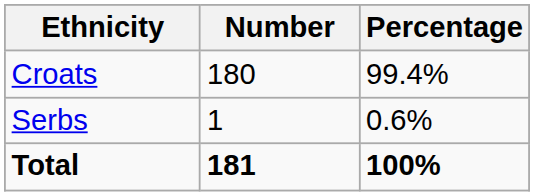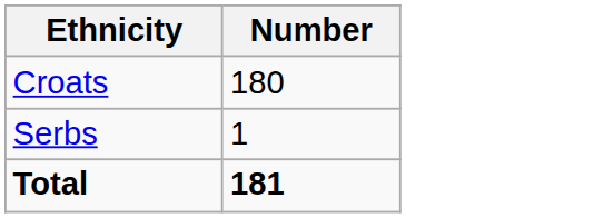 <table class="wikitable">
 <tr>
 <th width="100px">Ethnicity</th>
 <th width="80px">Number</th>
-<th width="80px">Percentage</th>
 </tr>
 <tr>
 <td><a href='#'>Croats</a></td>
 <td>180</td>
-<td>99.4%</td>
 </tr>
 <tr>
 <td><a href='#'>Serbs</a></td>
 <td>1</td>
-<td>0.6%</td>
 </tr>
 <tr>
 <td><strong>Total</strong></td>
 <td><strong>181</strong></td>
-<td><strong>100%</strong></td>
 </tr>
 </table>
